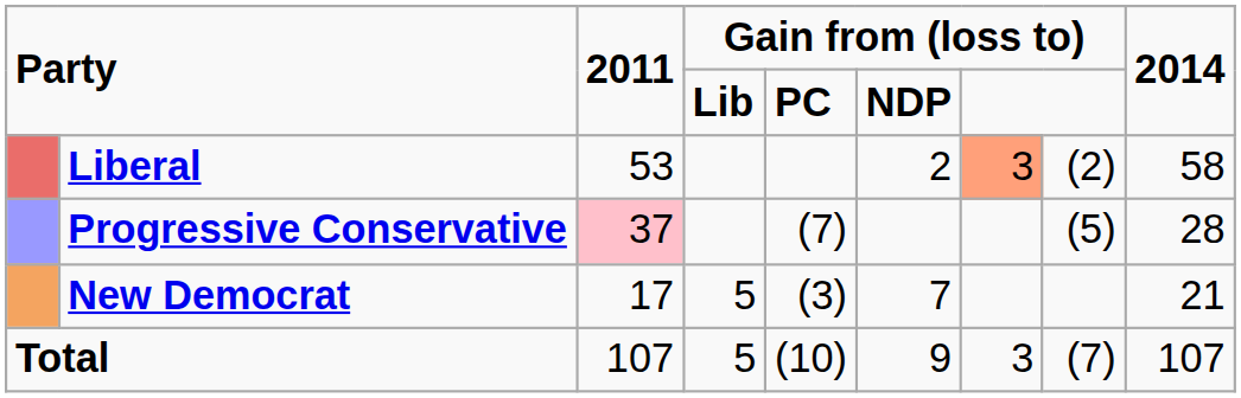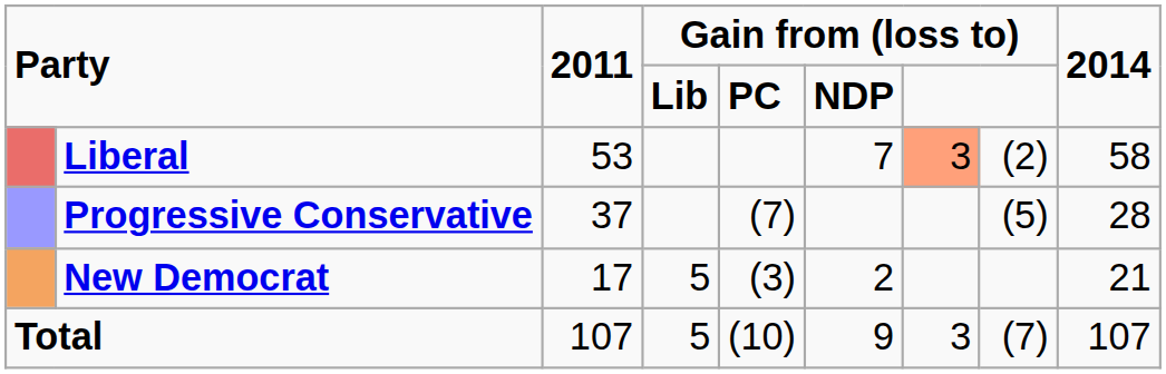 <table class="wikitable">
 <tr>
 <td rowspan="2" colspan="2"><strong>Party</strong></td>
 <td rowspan="2"><strong>2011</strong></td>
 <td colspan="5" style="text-align:center;"><strong>Gain from (loss to)</strong></td>
 <td rowspan="2"><strong>2014</strong></td>
 </tr>
 <tr>
 <td><strong>Lib</strong></td>
 <td><strong>PC</strong></td>
 <td><strong>NDP</strong></td>
 </tr>
 <tr style="text-align:right;">
 <td style="background:#ea6d6a;">   </td>
 <td style="text-align:left;"><strong><a href='#'>Liberal</a></strong></td>
 <td>53</td>
 <td width="25"></td>
 <td width="25"></td>
-<td>2</td>
+<td>7</td>
 <td width="25" style="background: lightsalmon;">3</td>
 <td>(2)</td>
 <td>58</td>
 </tr>
 <tr style="text-align:right;">
 <td style="background:#99f;">   </td>
 <td style="text-align:left;"><strong><a href='#'>Progressive Conservative</a></strong></td>
-<td style="background: pink;">37</td>
+<td>37</td>
 <td></td>
 <td>(7)</td>
 <td></td>
 <td></td>
 <td width="25">(5)</td>
 <td>28</td>
 </tr>
 <tr style="text-align:right;">
 <td style="background:sandybrown;">   </td>
 <td style="text-align:left;"><strong><a href='#'>New Democrat</a></strong></td>
 <td>17</td>
 <td>5</td>
 <td>(3)</td>
-<td>7</td>
+<td>2</td>
 <td></td>
 <td></td>
 <td>21</td>
 </tr>
 <tr style="text-align:right;">
 <td colspan="2" style="text-align:left;"><strong>Total</strong></td>
 <td>107</td>
 <td>5</td>
 <td>(10)</td>
 <td>9</td>
 <td>3</td>
 <td>(7)</td>
 <td>107</td>
 </tr>
 </table>
